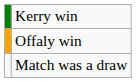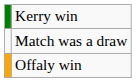 <table class="wikitable">
 <tr>
 <td style="background-color:green"></td>
 <td>Kerry win</td>
 </tr>
 <tr>
+<td></td>
+<td>Match was a draw</td>
+</tr>
+<tr>
 <td style="background-color:orange"></td>
 <td>Offaly win</td>
 </tr>
-<tr>
-<td></td>
-<td>Match was a draw</td>
-</tr>
 </table>
